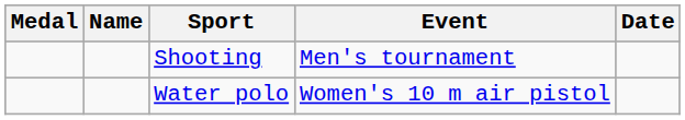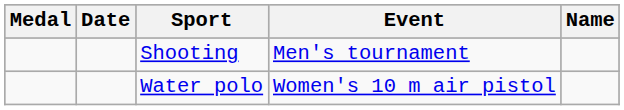 <table class="wikitable sortable" style="font-size:95%">
 <tr>
 <th>Medal</th>
-<th>Name</th>
+<th>Date</th>
 <th>Sport</th>
 <th>Event</th>
-<th>Date</th>
+<th>Name</th>
 </tr>
 <tr>
 <td></td>
 <td></td>
 <td><a href='#'>Shooting</a></td>
 <td><a href='#'>Men's tournament</a></td>
 <td></td>
 </tr>
 <tr>
 <td></td>
-<td><br></td>
+<td></td>
 <td><a href='#'>Water polo</a></td>
 <td><a href='#'>Women's 10 m air pistol</a></td>
-<td></td>
+<td><br></td>
 </tr>
 </table>
